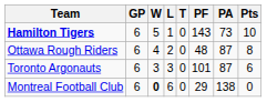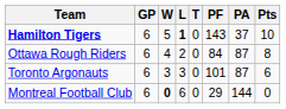 <table class="wikitable">
 <tr>
 <th>Team</th>
 <th>GP</th>
 <th>W</th>
 <th>L</th>
 <th>T</th>
 <th>PF</th>
 <th>PA</th>
 <th>Pts</th>
 </tr>
 <tr align="center">
 <td align="left"><strong><a href='#'>Hamilton Tigers</a></strong></td>
 <td>6</td>
 <td>5</td>
-<td>1</td>
+<td><strong>1</strong></td>
 <td>0</td>
 <td>143</td>
-<td>73</td>
+<td>37</td>
 <td>10</td>
 </tr>
 <tr align="center">
 <td align="left"><a href='#'>Ottawa Rough Riders</a></td>
 <td>6</td>
 <td>4</td>
 <td>2</td>
 <td>0</td>
-<td>48</td>
+<td>84</td>
 <td>87</td>
 <td>8</td>
 </tr>
 <tr align="center">
 <td align="left"><a href='#'>Toronto Argonauts</a></td>
 <td>6</td>
 <td>3</td>
 <td>3</td>
 <td>0</td>
 <td>101</td>
 <td>87</td>
 <td>6</td>
 </tr>
 <tr align="center">
 <td align="left"><a href='#'>Montreal Football Club</a></td>
 <td>6</td>
 <td><strong>0</strong></td>
 <td>6</td>
 <td>0</td>
 <td>29</td>
-<td>138</td>
+<td>144</td>
 <td>0</td>
 </tr>
 </table>
